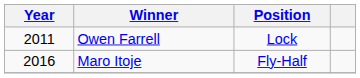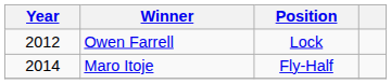 <table class="wikitable sticky-header">
 <tr>
 <th width=70><a href='#'>Year</a></th>
 <th width=170><a href='#'>Winner</a></th>
 <th width=100><a href='#'>Position</a></th>
 <th width=20></th>
 </tr>
 <tr>
-<td align=center>2011</td>
+<td align=center>2012</td>
 <td> <a href='#'>Owen Farrell</a></td>
 <td align=center><a href='#'>Lock</a></td>
 <td align=center></td>
 </tr>
 <tr>
-<td align=center>2016</td>
+<td align=center>2014</td>
 <td> <a href='#'>Maro Itoje</a></td>
 <td align=center><a href='#'>Fly-Half</a></td>
 <td align=center></td>
 </tr>
 <tr>
 </tr>
 </table>
